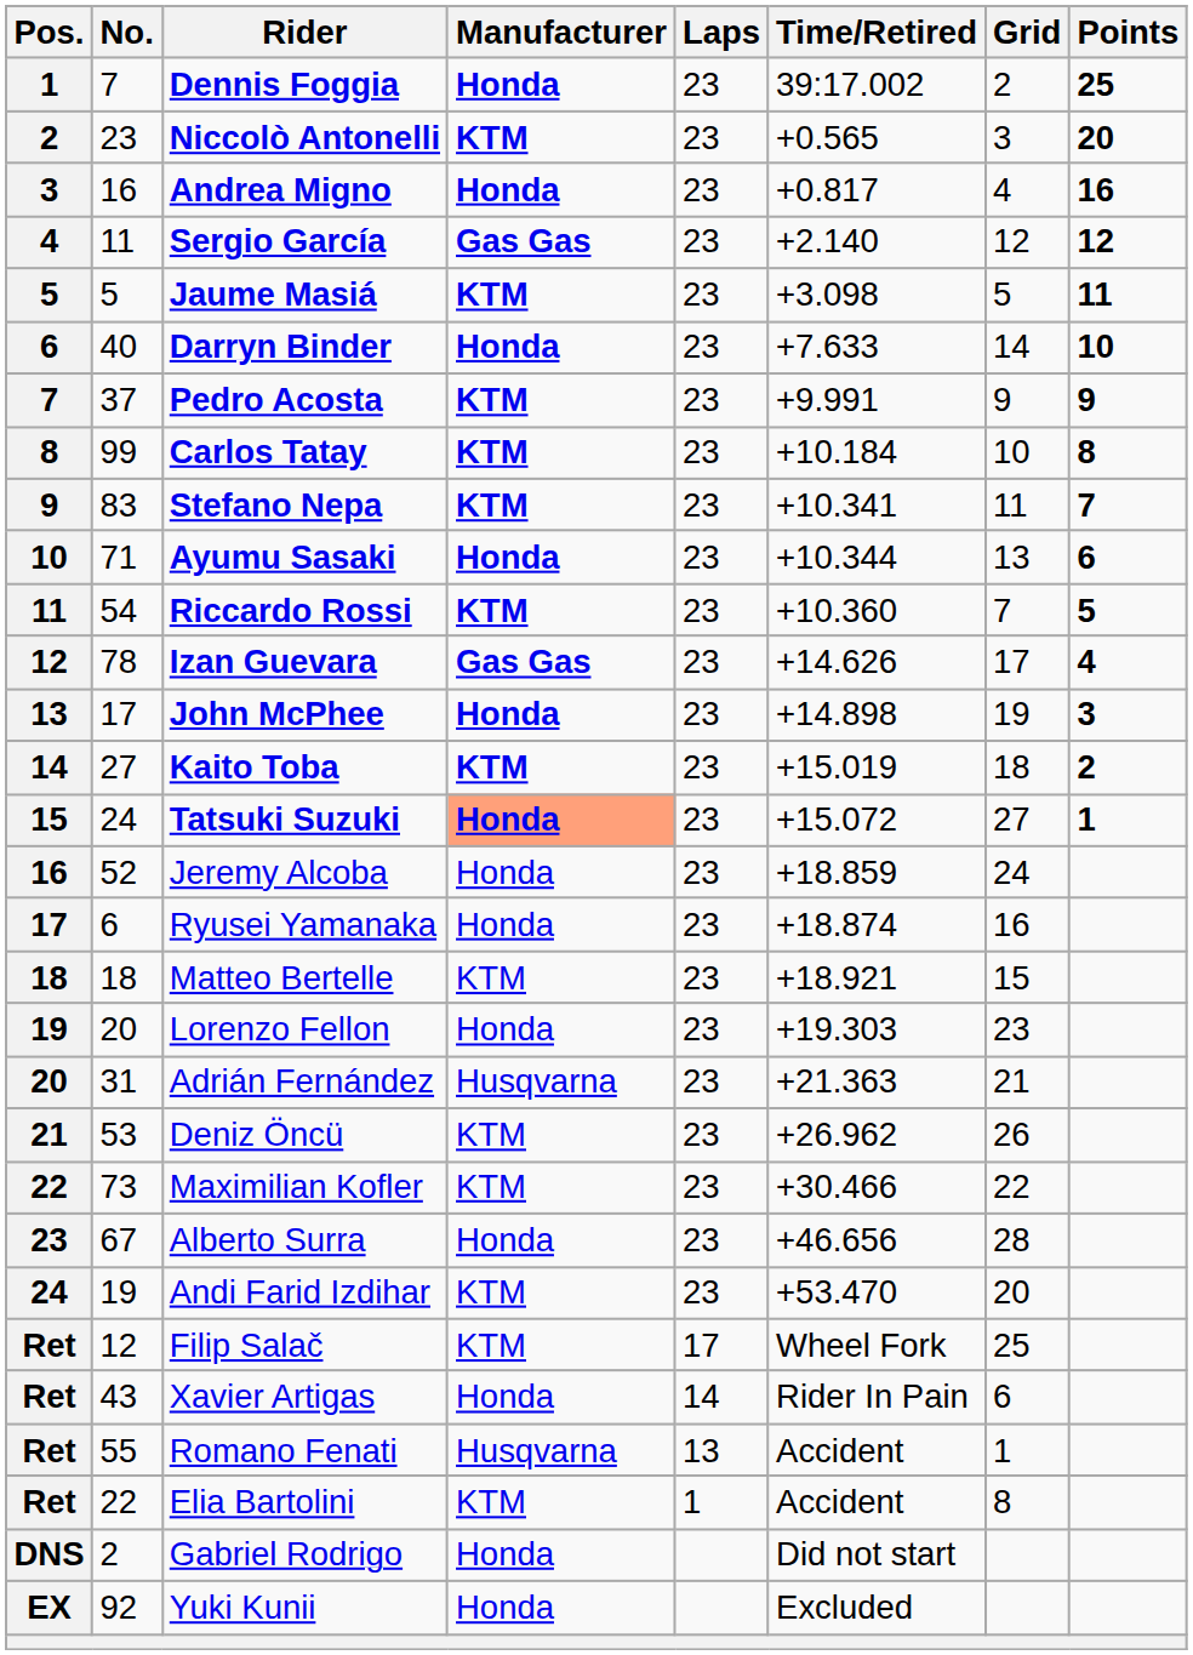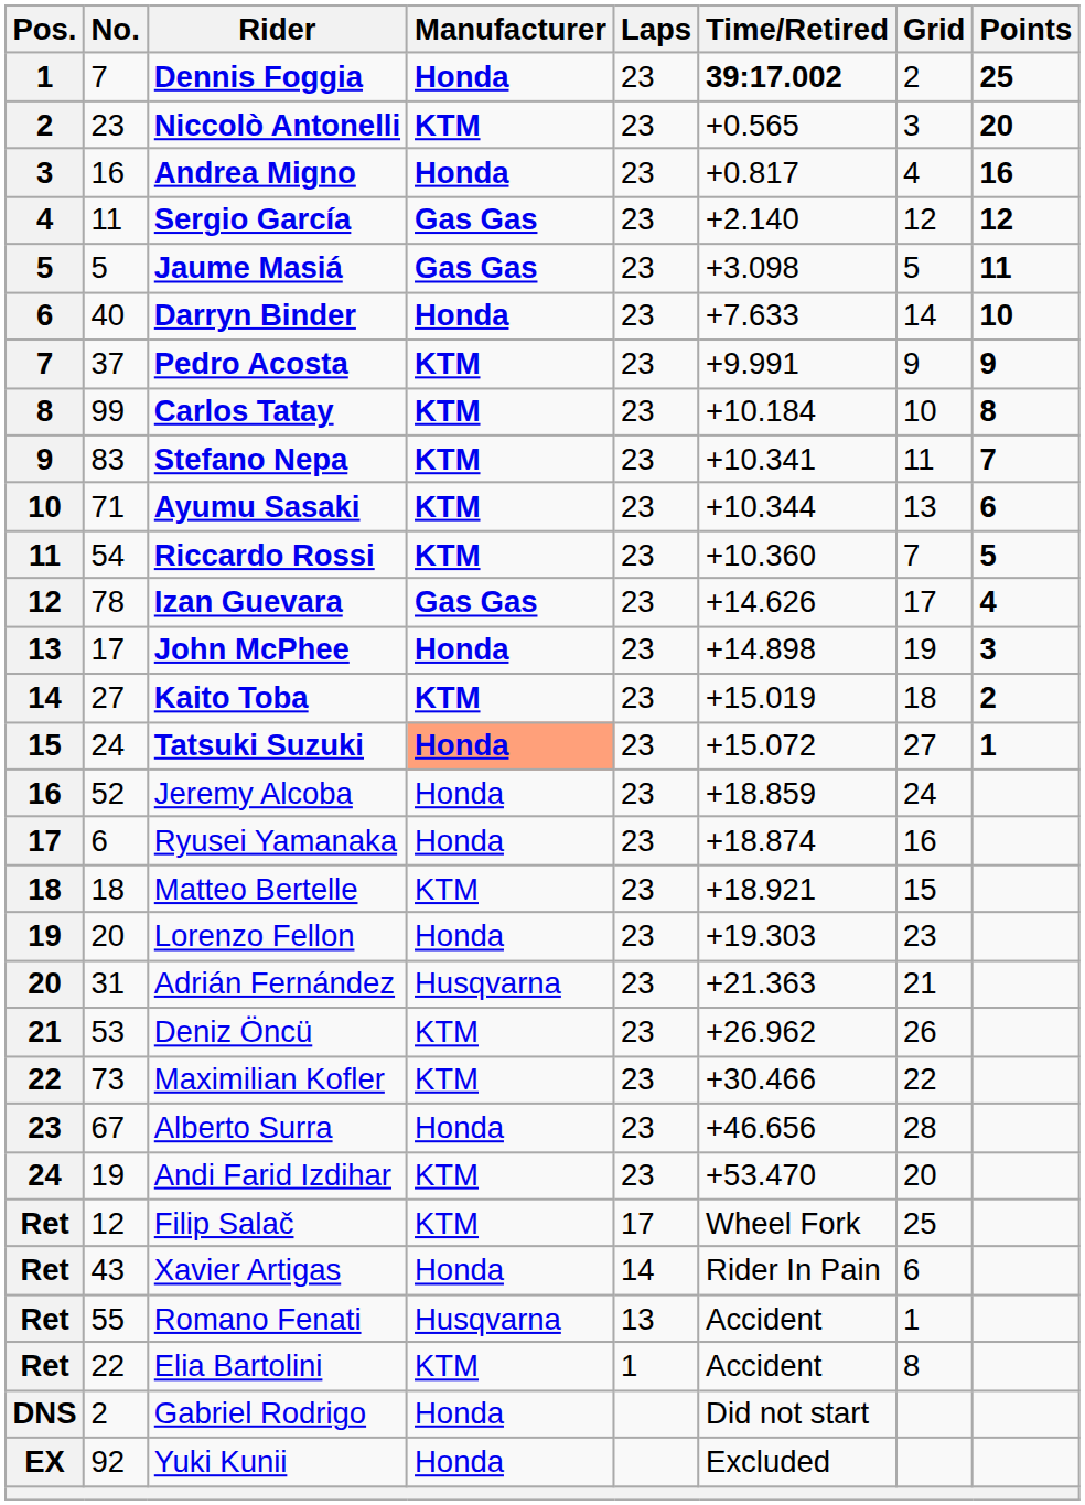 <table class="wikitable" style="font-size: 85%;">
 <tr>
 <th>Pos.</th>
 <th>No.</th>
 <th>Rider</th>
 <th>Manufacturer</th>
 <th>Laps</th>
 <th>Time/Retired</th>
 <th>Grid</th>
 <th>Points</th>
 </tr>
 <tr>
 <th>1</th>
 <td>7</td>
 <td> <strong><a href='#'>Dennis Foggia</a></strong></td>
 <td><strong><a href='#'>Honda</a></strong></td>
 <td>23</td>
-<td>39:17.002</td>
+<td><strong>39:17.002</strong></td>
 <td>2</td>
 <td><strong>25</strong></td>
 </tr>
 <tr>
 <th>2</th>
 <td>23</td>
 <td> <strong><a href='#'>Niccolò Antonelli</a></strong></td>
 <td><strong><a href='#'>KTM</a></strong></td>
 <td>23</td>
 <td>+0.565</td>
 <td>3</td>
 <td><strong>20</strong></td>
 </tr>
 <tr>
 <th>3</th>
 <td>16</td>
 <td> <strong><a href='#'>Andrea Migno</a></strong></td>
 <td><strong><a href='#'>Honda</a></strong></td>
 <td>23</td>
 <td>+0.817</td>
 <td>4</td>
 <td><strong>16</strong></td>
 </tr>
 <tr>
 <th>4</th>
 <td>11</td>
 <td> <strong><a href='#'>Sergio García</a></strong></td>
 <td><strong><a href='#'>Gas Gas</a></strong></td>
 <td>23</td>
 <td>+2.140</td>
 <td>12</td>
 <td><strong>12</strong></td>
 </tr>
 <tr>
 <th>5</th>
 <td>5</td>
 <td> <strong><a href='#'>Jaume Masiá</a></strong></td>
-<td><strong><a href='#'>KTM</a></strong></td>
+<td><strong><a href='#'>Gas Gas</a></strong></td>
 <td>23</td>
 <td>+3.098</td>
 <td>5</td>
 <td><strong>11</strong></td>
 </tr>
 <tr>
 <th>6</th>
 <td>40</td>
 <td> <strong><a href='#'>Darryn Binder</a></strong></td>
 <td><strong><a href='#'>Honda</a></strong></td>
 <td>23</td>
 <td>+7.633</td>
 <td>14</td>
 <td><strong>10</strong></td>
 </tr>
 <tr>
 <th>7</th>
 <td>37</td>
 <td> <strong><a href='#'>Pedro Acosta</a></strong></td>
 <td><strong><a href='#'>KTM</a></strong></td>
 <td>23</td>
 <td>+9.991</td>
 <td>9</td>
 <td><strong>9</strong></td>
 </tr>
 <tr>
 <th>8</th>
 <td>99</td>
 <td> <strong><a href='#'>Carlos Tatay</a></strong></td>
 <td><strong><a href='#'>KTM</a></strong></td>
 <td>23</td>
 <td>+10.184</td>
 <td>10</td>
 <td><strong>8</strong></td>
 </tr>
 <tr>
 <th>9</th>
 <td>83</td>
 <td> <strong><a href='#'>Stefano Nepa</a></strong></td>
 <td><strong><a href='#'>KTM</a></strong></td>
 <td>23</td>
 <td>+10.341</td>
 <td>11</td>
 <td><strong>7</strong></td>
 </tr>
 <tr>
 <th>10</th>
 <td>71</td>
 <td> <strong><a href='#'>Ayumu Sasaki</a></strong></td>
-<td><strong><a href='#'>Honda</a></strong></td>
+<td><strong><a href='#'>KTM</a></strong></td>
 <td>23</td>
 <td>+10.344</td>
 <td>13</td>
 <td><strong>6</strong></td>
 </tr>
 <tr>
 <th>11</th>
 <td>54</td>
 <td> <strong><a href='#'>Riccardo Rossi</a></strong></td>
 <td><strong><a href='#'>KTM</a></strong></td>
 <td>23</td>
 <td>+10.360</td>
 <td>7</td>
 <td><strong>5</strong></td>
 </tr>
 <tr>
 <th>12</th>
 <td>78</td>
 <td> <strong><a href='#'>Izan Guevara</a></strong></td>
 <td><strong><a href='#'>Gas Gas</a></strong></td>
 <td>23</td>
 <td>+14.626</td>
 <td>17</td>
 <td><strong>4</strong></td>
 </tr>
 <tr>
 <th>13</th>
 <td>17</td>
 <td> <strong><a href='#'>John McPhee</a></strong></td>
 <td><strong><a href='#'>Honda</a></strong></td>
 <td>23</td>
 <td>+14.898</td>
 <td>19</td>
 <td><strong>3</strong></td>
 </tr>
 <tr>
 <th>14</th>
 <td>27</td>
 <td> <strong><a href='#'>Kaito Toba</a></strong></td>
 <td><strong><a href='#'>KTM</a></strong></td>
 <td>23</td>
 <td>+15.019</td>
 <td>18</td>
 <td><strong>2</strong></td>
 </tr>
 <tr>
 <th>15</th>
 <td>24</td>
 <td> <strong><a href='#'>Tatsuki Suzuki</a></strong></td>
 <td style="background: lightsalmon;"><strong><a href='#'>Honda</a></strong></td>
 <td>23</td>
 <td>+15.072</td>
 <td>27</td>
 <td><strong>1</strong></td>
 </tr>
 <tr>
 <th>16</th>
 <td>52</td>
 <td> <a href='#'>Jeremy Alcoba</a></td>
 <td><a href='#'>Honda</a></td>
 <td>23</td>
 <td>+18.859</td>
 <td>24</td>
 <td></td>
 </tr>
 <tr>
 <th>17</th>
 <td>6</td>
 <td> <a href='#'>Ryusei Yamanaka</a></td>
 <td><a href='#'>Honda</a></td>
 <td>23</td>
 <td>+18.874</td>
 <td>16</td>
 <td></td>
 </tr>
 <tr>
 <th>18</th>
 <td>18</td>
 <td> <a href='#'>Matteo Bertelle</a></td>
 <td><a href='#'>KTM</a></td>
 <td>23</td>
 <td>+18.921</td>
 <td>15</td>
 <td></td>
 </tr>
 <tr>
 <th>19</th>
 <td>20</td>
 <td> <a href='#'>Lorenzo Fellon</a></td>
 <td><a href='#'>Honda</a></td>
 <td>23</td>
 <td>+19.303</td>
 <td>23</td>
 <td></td>
 </tr>
 <tr>
 <th>20</th>
 <td>31</td>
 <td> <a href='#'>Adrián Fernández</a></td>
 <td><a href='#'>Husqvarna</a></td>
 <td>23</td>
 <td>+21.363</td>
 <td>21</td>
 <td></td>
 </tr>
 <tr>
 <th>21</th>
 <td>53</td>
 <td> <a href='#'>Deniz Öncü</a></td>
 <td><a href='#'>KTM</a></td>
 <td>23</td>
 <td>+26.962</td>
 <td>26</td>
 <td></td>
 </tr>
 <tr>
 <th>22</th>
 <td>73</td>
 <td> <a href='#'>Maximilian Kofler</a></td>
 <td><a href='#'>KTM</a></td>
 <td>23</td>
 <td>+30.466</td>
 <td>22</td>
 <td></td>
 </tr>
 <tr>
 <th>23</th>
 <td>67</td>
 <td> <a href='#'>Alberto Surra</a></td>
 <td><a href='#'>Honda</a></td>
 <td>23</td>
 <td>+46.656</td>
 <td>28</td>
 <td></td>
 </tr>
 <tr>
 <th>24</th>
 <td>19</td>
 <td> <a href='#'>Andi Farid Izdihar</a></td>
 <td><a href='#'>KTM</a></td>
 <td>23</td>
 <td>+53.470</td>
 <td>20</td>
 <td></td>
 </tr>
 <tr>
 <th>Ret</th>
 <td>12</td>
 <td> <a href='#'>Filip Salač</a></td>
 <td><a href='#'>KTM</a></td>
 <td>17</td>
 <td>Wheel Fork</td>
 <td>25</td>
 <td></td>
 </tr>
 <tr>
 <th>Ret</th>
 <td>43</td>
 <td> <a href='#'>Xavier Artigas</a></td>
 <td><a href='#'>Honda</a></td>
 <td>14</td>
 <td>Rider In Pain</td>
 <td>6</td>
 <td></td>
 </tr>
 <tr>
 <th>Ret</th>
 <td>55</td>
 <td> <a href='#'>Romano Fenati</a></td>
 <td><a href='#'>Husqvarna</a></td>
 <td>13</td>
 <td>Accident</td>
 <td>1</td>
 <td></td>
 </tr>
 <tr>
 <th>Ret</th>
 <td>22</td>
 <td> <a href='#'>Elia Bartolini</a></td>
 <td><a href='#'>KTM</a></td>
 <td>1</td>
 <td>Accident</td>
 <td>8</td>
 <td></td>
 </tr>
 <tr>
 <th>DNS</th>
 <td>2</td>
 <td> <a href='#'>Gabriel Rodrigo</a></td>
 <td><a href='#'>Honda</a></td>
 <td></td>
 <td>Did not start</td>
 <td></td>
 <td></td>
 </tr>
 <tr>
 <th>EX</th>
 <td>92</td>
 <td> <a href='#'>Yuki Kunii</a></td>
 <td><a href='#'>Honda</a></td>
 <td></td>
 <td>Excluded</td>
 <td></td>
 <td></td>
 </tr>
 <tr>
 <th colspan=8></th>
 </tr>
 </table>
